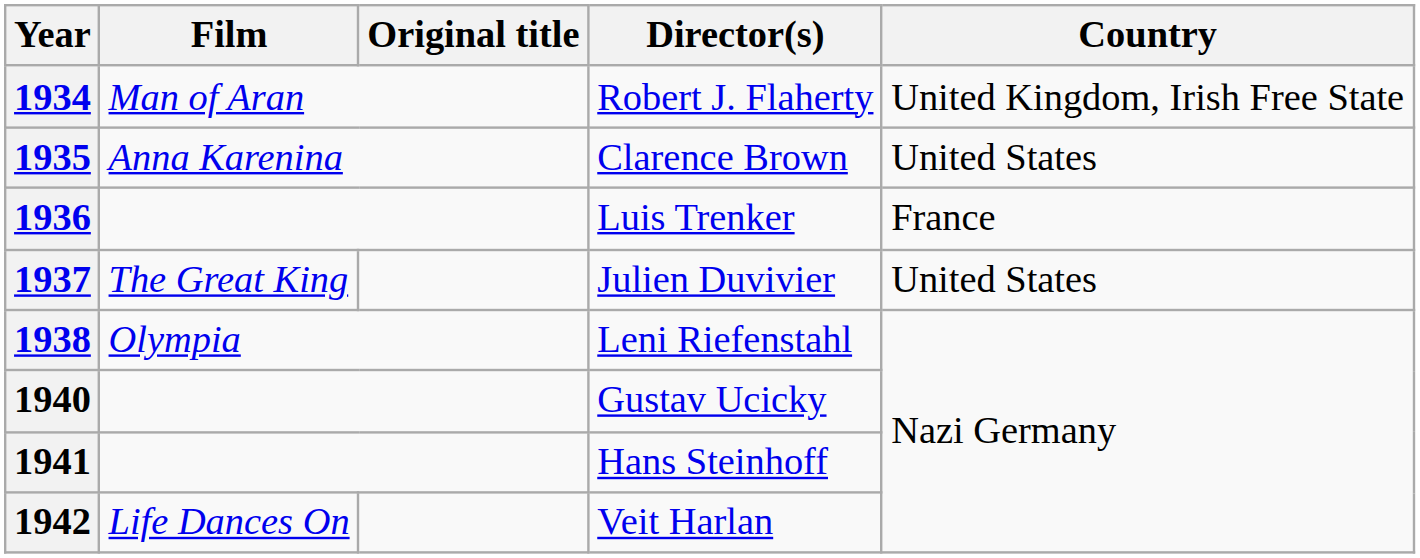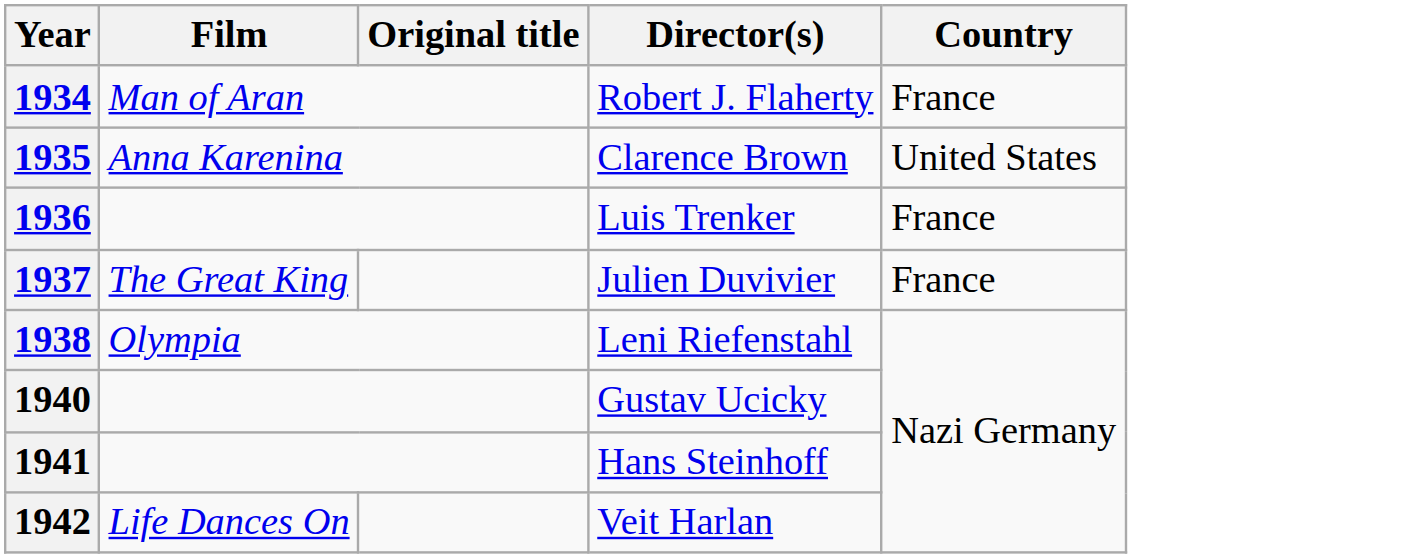 <table class="wikitable">
 <tr>
 <th>Year</th>
 <th>Film</th>
 <th>Original title</th>
 <th>Director(s)</th>
 <th>Country</th>
 </tr>
 <tr>
 <th><a href='#'>1934</a></th>
 <td colspan="2"><em><a href='#'>Man of Aran</a></em></td>
 <td><a href='#'>Robert J. Flaherty</a></td>
-<td>United Kingdom, Irish Free State</td>
+<td>France</td>
 </tr>
 <tr>
 <th><a href='#'>1935</a></th>
 <td colspan="2"><em><a href='#'>Anna Karenina</a></em></td>
 <td><a href='#'>Clarence Brown</a></td>
 <td>United States</td>
 </tr>
 <tr>
 <th><a href='#'>1936</a></th>
 <td colspan="2"></td>
 <td><a href='#'>Luis Trenker</a></td>
 <td>France</td>
 </tr>
 <tr>
 <th><a href='#'>1937</a></th>
 <td><em><a href='#'>The Great King</a></em></td>
 <td></td>
 <td><a href='#'>Julien Duvivier</a></td>
-<td>United States</td>
+<td>France</td>
 </tr>
 <tr>
 <th><a href='#'>1938</a></th>
 <td colspan="2"><em><a href='#'>Olympia</a></em></td>
 <td><a href='#'>Leni Riefenstahl</a></td>
 <td rowspan="4">Nazi Germany</td>
 </tr>
 <tr>
 <th>1940</th>
 <td colspan="2"></td>
 <td><a href='#'>Gustav Ucicky</a></td>
 </tr>
 <tr>
 <th>1941</th>
 <td colspan="2"></td>
 <td><a href='#'>Hans Steinhoff</a></td>
 </tr>
 <tr>
 <th>1942</th>
 <td><em><a href='#'>Life Dances On</a></em></td>
 <td></td>
 <td><a href='#'>Veit Harlan</a></td>
 </tr>
 </table>
